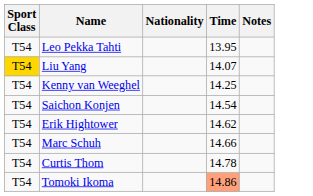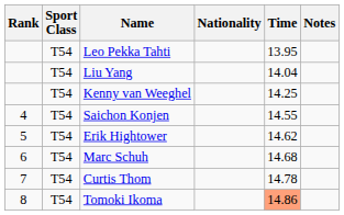 <table class="wikitable sortable" style="text-align:center">
 <tr>
+<th>Rank</th>
 <th>Sport<br>Class</th>
 <th>Name</th>
 <th>Nationality</th>
 <th>Time</th>
 <th>Notes</th>
 </tr>
 <tr>
+<td></td>
 <td>T54</td>
 <td align=left><a href='#'>Leo Pekka Tahti</a></td>
 <td align=left></td>
 <td>13.95</td>
 <td></td>
 </tr>
 <tr>
-<td style="background: gold;">T54</td>
+<td></td>
+<td>T54</td>
 <td align=left><a href='#'>Liu Yang</a></td>
 <td align=left></td>
-<td>14.07</td>
+<td>14.04</td>
 <td></td>
 </tr>
 <tr>
+<td></td>
 <td>T54</td>
 <td align=left><a href='#'>Kenny van Weeghel</a></td>
 <td align=left></td>
 <td>14.25</td>
 <td></td>
 </tr>
 <tr>
+<td>4</td>
 <td>T54</td>
 <td align=left><a href='#'>Saichon Konjen</a></td>
 <td align=left></td>
-<td>14.54</td>
+<td>14.55</td>
 <td></td>
 </tr>
 <tr>
+<td>5</td>
 <td>T54</td>
 <td align=left><a href='#'>Erik Hightower</a></td>
 <td align=left></td>
 <td>14.62</td>
 <td></td>
 </tr>
 <tr>
+<td>6</td>
 <td>T54</td>
 <td align=left><a href='#'>Marc Schuh</a></td>
 <td align=left></td>
-<td>14.66</td>
+<td>14.68</td>
 <td></td>
 </tr>
 <tr>
+<td>7</td>
 <td>T54</td>
 <td align=left><a href='#'>Curtis Thom</a></td>
 <td align=left></td>
 <td>14.78</td>
 <td></td>
 </tr>
 <tr>
+<td>8</td>
 <td>T54</td>
 <td align=left><a href='#'>Tomoki Ikoma</a></td>
 <td align=left></td>
 <td style="background: lightsalmon;">14.86</td>
 <td></td>
 </tr>
 </table>
